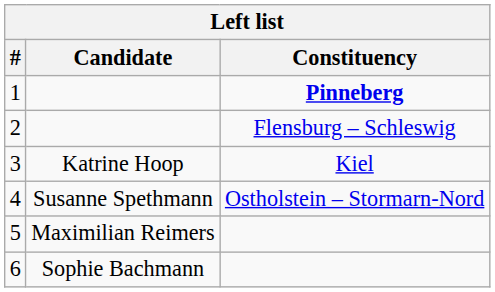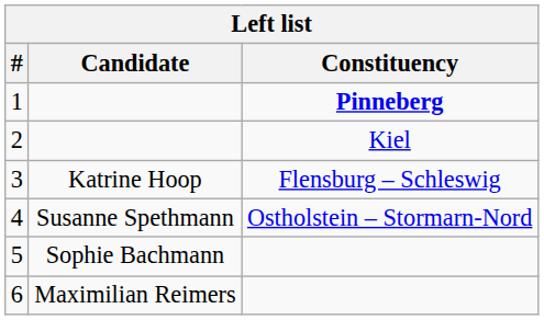 <table class="wikitable mw-collapsible mw-collapsed" style="text-align:center">
 <tr>
 <th colspan=3>Left list</th>
 </tr>
 <tr>
 <th>#</th>
 <th>Candidate</th>
 <th>Constituency</th>
 </tr>
 <tr>
 <td>1</td>
 <td></td>
 <td><strong><a href='#'>Pinneberg</a></strong></td>
 </tr>
 <tr>
 <td>2</td>
 <td></td>
-<td><a href='#'>Flensburg – Schleswig</a></td>
+<td><a href='#'>Kiel</a></td>
 </tr>
 <tr>
 <td>3</td>
 <td>Katrine Hoop</td>
-<td><a href='#'>Kiel</a></td>
+<td><a href='#'>Flensburg – Schleswig</a></td>
 </tr>
 <tr>
 <td>4</td>
 <td>Susanne Spethmann</td>
 <td><a href='#'>Ostholstein – Stormarn-Nord</a></td>
 </tr>
 <tr>
 <td>5</td>
-<td>Maximilian Reimers</td>
+<td>Sophie Bachmann</td>
 <td></td>
 </tr>
 <tr>
 <td>6</td>
-<td>Sophie Bachmann</td>
+<td>Maximilian Reimers</td>
 <td></td>
 </tr>
 </table>
